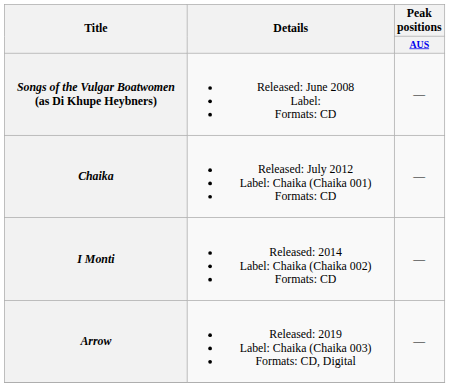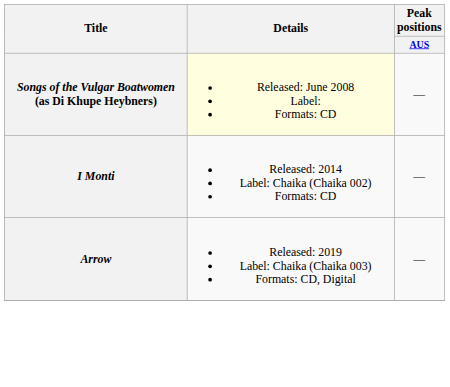 <table class="wikitable plainrowheaders" style="text-align:center;">
 <tr>
 <th rowspan="2" style="width:15em;">Title</th>
 <th rowspan="2" style="width:17em;">Details</th>
 <th colspan="1">Peak positions</th>
 </tr>
 <tr style="font-size:smaller;">
 <th width="50"><a href='#'>AUS</a><br></th>
 </tr>
 <tr>
 <th scope="row"><em>Songs of the Vulgar Boatwomen</em> <br> (as Di Khupe Heybners)</th>
-<td><br><ul><li>Released: June 2008</li><li>Label:</li><li>Formats: CD</li></ul></td>
-<td>—</td>
-</tr>
-<tr>
-<th scope="row"><em>Chaika</em></th>
-<td><br><ul><li>Released: July 2012</li><li>Label: Chaika (Chaika 001)</li><li>Formats: CD</li></ul></td>
+<td style="background: lightyellow;"><br><ul><li>Released: June 2008</li><li>Label:</li><li>Formats: CD</li></ul></td>
 <td>—</td>
 </tr>
 <tr>
 <th scope="row"><em>I Monti</em></th>
 <td><br><ul><li>Released: 2014</li><li>Label: Chaika (Chaika 002)</li><li>Formats: CD</li></ul></td>
 <td>—</td>
 </tr>
 <tr>
 <th scope="row"><em>Arrow<strong></th>
 <td><br><ul><li>Released: 2019</li><li>Label: Chaika (Chaika 003)</li><li>Formats: CD, Digital</li></ul></td>
 <td>—</td>
 </tr>
 <tr>
 </tr>
 </table>
